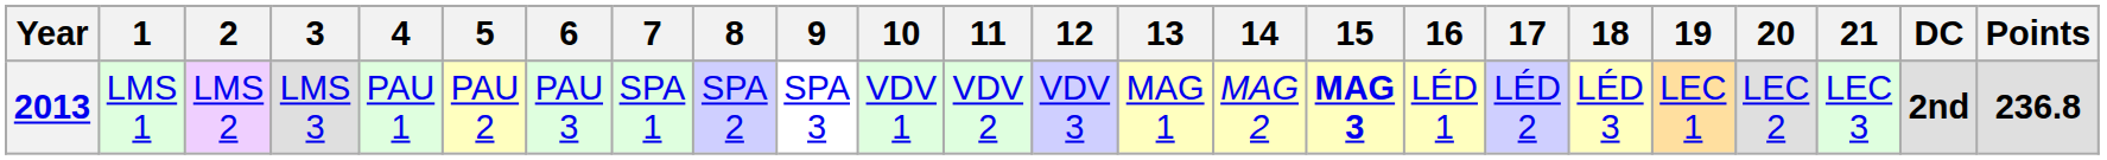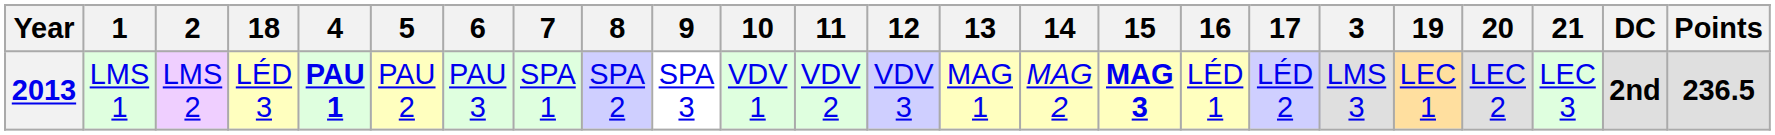 <table class="wikitable" style="text-align:center; font-size:90%">
 <tr>
 <th>Year</th>
 <th>1</th>
 <th>2</th>
-<th>3</th>
+<th>18</th>
 <th>4</th>
 <th>5</th>
 <th>6</th>
 <th>7</th>
 <th>8</th>
 <th>9</th>
 <th>10</th>
 <th>11</th>
 <th>12</th>
 <th>13</th>
 <th>14</th>
 <th>15</th>
 <th>16</th>
 <th>17</th>
-<th>18</th>
+<th>3</th>
 <th>19</th>
 <th>20</th>
 <th>21</th>
 <th>DC</th>
 <th>Points</th>
 </tr>
 <tr>
 <th><a href='#'>2013</a></th>
 <td style="background:#DFFFDF;"><a href='#'>LMS<br>1</a><br></td>
 <td style="background:#EFCFFF;"><a href='#'>LMS<br>2</a><br></td>
-<td style="background:#DFDFDF;"><a href='#'>LMS<br>3</a><br></td>
-<td style="background:#DFFFDF;"><a href='#'>PAU<br>1</a><br></td>
+<td style="background:#FFFFBF;"><a href='#'>LÉD<br>3</a><br></td>
+<td style="background:#DFFFDF;"><strong><a href='#'>PAU<br>1</a><br></strong></td>
 <td style="background:#FFFFBF;"><a href='#'>PAU<br>2</a><br></td>
 <td style="background:#DFFFDF;"><a href='#'>PAU<br>3</a><br></td>
 <td style="background:#DFFFDF;"><a href='#'>SPA<br>1</a><br></td>
 <td style="background:#CFCFFF;"><a href='#'>SPA<br>2</a><br></td>
 <td style="background:#FFFFFF;"><a href='#'>SPA<br>3</a><br></td>
 <td style="background:#DFFFDF;"><a href='#'>VDV<br>1</a><br></td>
 <td style="background:#DFFFDF;"><a href='#'>VDV<br>2</a><br></td>
 <td style="background:#CFCFFF;"><a href='#'>VDV<br>3</a><br></td>
 <td style="background:#FFFFBF;"><a href='#'>MAG<br>1</a><br></td>
 <td style="background:#FFFFBF;"><em><a href='#'>MAG<br>2</a></em><br></td>
 <td style="background:#FFFFBF;"><strong><a href='#'>MAG<br>3</a><br></strong></td>
 <td style="background:#FFFFBF;"><a href='#'>LÉD<br>1</a><br></td>
 <td style="background:#CFCFFF;"><a href='#'>LÉD<br>2</a><br></td>
-<td style="background:#FFFFBF;"><a href='#'>LÉD<br>3</a><br></td>
+<td style="background:#DFDFDF;"><a href='#'>LMS<br>3</a><br></td>
 <td style="background:#FFDF9F;"><a href='#'>LEC<br>1</a><br></td>
 <td style="background:#DFDFDF;"><a href='#'>LEC<br>2</a><br></td>
 <td style="background:#DFFFDF;"><a href='#'>LEC<br>3</a><br></td>
 <th style="background:#DFDFDF;">2nd</th>
-<th style="background:#DFDFDF;">236.8</th>
+<th style="background:#DFDFDF;">236.5</th>
 </tr>
 </table>
